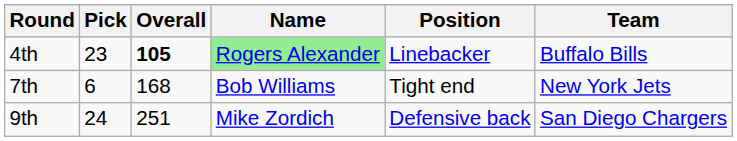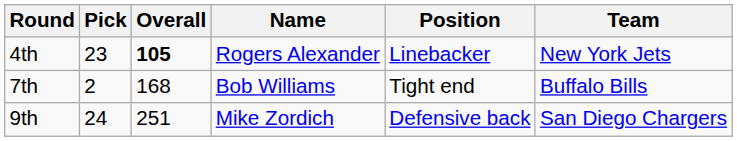 <table class="wikitable">
 <tr>
 <th>Round</th>
 <th>Pick</th>
 <th>Overall</th>
 <th>Name</th>
 <th>Position</th>
 <th>Team</th>
 </tr>
 <tr>
 <td>4th</td>
 <td>23</td>
 <td><strong>105</strong></td>
-<td style="background: lightgreen;"><a href='#'>Rogers Alexander</a></td>
+<td><a href='#'>Rogers Alexander</a></td>
 <td><a href='#'>Linebacker</a></td>
-<td><a href='#'>Buffalo Bills</a></td>
+<td><a href='#'>New York Jets</a></td>
 </tr>
 <tr>
 <td>7th</td>
-<td>6</td>
+<td>2</td>
 <td>168</td>
 <td><a href='#'>Bob Williams</a></td>
 <td>Tight end</td>
-<td><a href='#'>New York Jets</a></td>
+<td><a href='#'>Buffalo Bills</a></td>
 </tr>
 <tr>
 <td>9th</td>
 <td>24</td>
 <td>251</td>
 <td><a href='#'>Mike Zordich</a></td>
 <td><a href='#'>Defensive back</a></td>
 <td><a href='#'>San Diego Chargers</a></td>
 </tr>
 </table>
